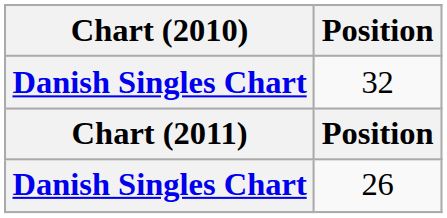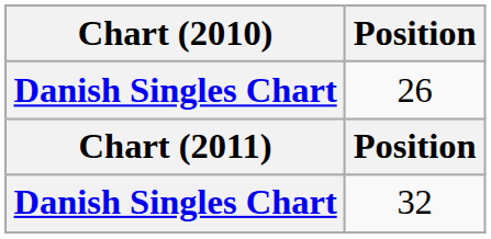 <table class="wikitable sortable plainrowheaders" style="text-align:center">
 <tr>
 <th scope="col">Chart (2010)</th>
 <th scope="col">Position</th>
 </tr>
 <tr>
 <th scope="row"><a href='#'>Danish Singles Chart</a></th>
-<td style="text-align:center;">32</td>
+<td style="text-align:center;">26</td>
 </tr>
 <tr>
 <th scope="col">Chart (2011)</th>
 <th scope="col">Position</th>
 </tr>
 <tr>
 <th scope="row"><a href='#'>Danish Singles Chart</a></th>
-<td style="text-align:center;">26</td>
+<td style="text-align:center;">32</td>
 </tr>
 </table>
